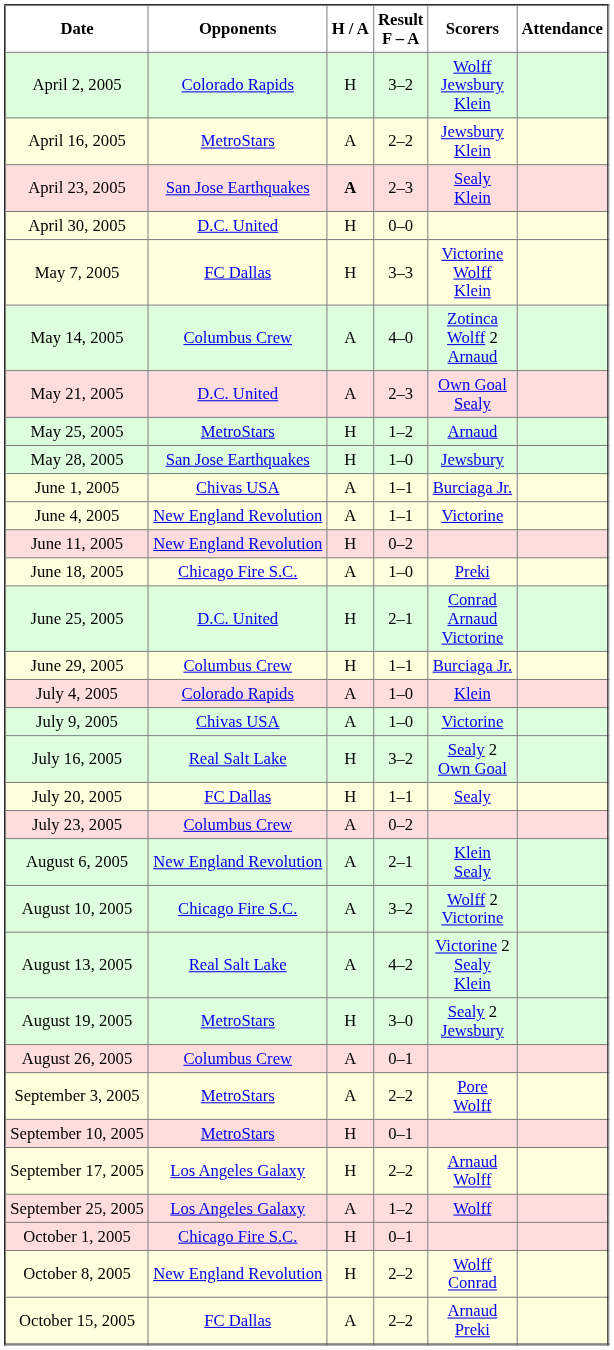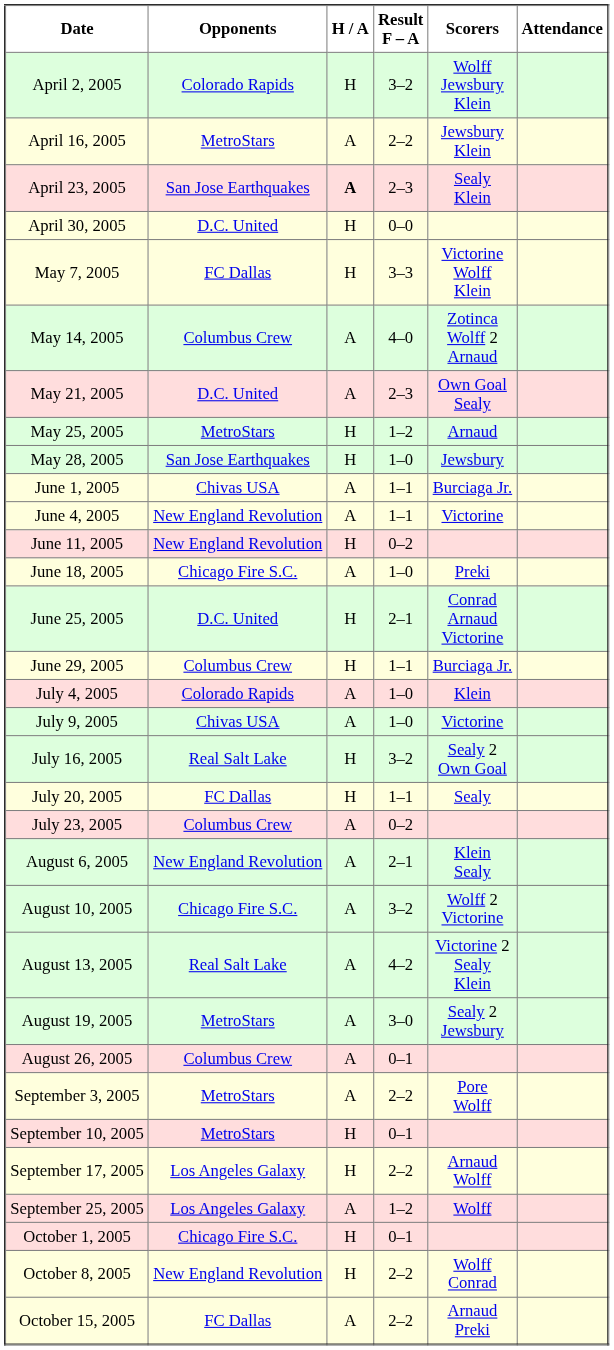 <table border="2" cellpadding="4" style="border-collapse:collapse; text-align:center;">
 <tr>
 <th><strong>Date</strong></th>
 <th><strong>Opponents</strong></th>
 <th><strong>H / A</strong></th>
 <th><strong>Result<br>F – A</strong></th>
 <th><strong>Scorers</strong></th>
 <th><strong>Attendance</strong></th>
 </tr>
 <tr bgcolor="#ddffdd">
 <td>April 2, 2005</td>
 <td><a href='#'>Colorado Rapids</a></td>
 <td>H</td>
 <td>3–2</td>
 <td><a href='#'>Wolff</a> <br> <a href='#'>Jewsbury</a> <br> <a href='#'>Klein</a></td>
 <td></td>
 </tr>
 <tr bgcolor="#ffffdd">
 <td>April 16, 2005</td>
 <td><a href='#'>MetroStars</a></td>
 <td>A</td>
 <td>2–2</td>
 <td><a href='#'>Jewsbury</a> <br> <a href='#'>Klein</a></td>
 <td></td>
 </tr>
 <tr bgcolor="#ffdddd">
 <td>April 23, 2005</td>
 <td><a href='#'>San Jose Earthquakes</a></td>
 <td><strong>A</strong></td>
 <td>2–3</td>
 <td><a href='#'>Sealy</a> <br> <a href='#'>Klein</a></td>
 <td></td>
 </tr>
 <tr bgcolor="#ffffdd">
 <td>April 30, 2005</td>
 <td><a href='#'>D.C. United</a></td>
 <td>H</td>
 <td>0–0</td>
 <td></td>
 <td></td>
 </tr>
 <tr bgcolor="#ffffdd">
 <td>May 7, 2005</td>
 <td><a href='#'>FC Dallas</a></td>
 <td>H</td>
 <td>3–3</td>
 <td><a href='#'>Victorine</a> <br> <a href='#'>Wolff</a> <br> <a href='#'>Klein</a></td>
 <td></td>
 </tr>
 <tr bgcolor="#ddffdd">
 <td>May 14, 2005</td>
 <td><a href='#'>Columbus Crew</a></td>
 <td>A</td>
 <td>4–0</td>
 <td><a href='#'>Zotinca</a> <br> <a href='#'>Wolff</a> 2 <br> <a href='#'>Arnaud</a></td>
 <td></td>
 </tr>
 <tr bgcolor="#ffdddd">
 <td>May 21, 2005</td>
 <td><a href='#'>D.C. United</a></td>
 <td>A</td>
 <td>2–3</td>
 <td><a href='#'>Own Goal</a> <br> <a href='#'>Sealy</a></td>
 <td></td>
 </tr>
 <tr bgcolor="#ddffdd">
 <td>May 25, 2005</td>
 <td><a href='#'>MetroStars</a></td>
 <td>H</td>
 <td>1–2</td>
 <td><a href='#'>Arnaud</a></td>
 <td></td>
 </tr>
 <tr bgcolor="#ddffdd">
 <td>May 28, 2005</td>
 <td><a href='#'>San Jose Earthquakes</a></td>
 <td>H</td>
 <td>1–0</td>
 <td><a href='#'>Jewsbury</a></td>
 <td></td>
 </tr>
 <tr bgcolor="#ffffdd">
 <td>June 1, 2005</td>
 <td><a href='#'>Chivas USA</a></td>
 <td>A</td>
 <td>1–1</td>
 <td><a href='#'>Burciaga Jr.</a></td>
 <td></td>
 </tr>
 <tr bgcolor="#ffffdd">
 <td>June 4, 2005</td>
 <td><a href='#'>New England Revolution</a></td>
 <td>A</td>
 <td>1–1</td>
 <td><a href='#'>Victorine</a></td>
 <td></td>
 </tr>
 <tr bgcolor="#ffdddd">
 <td>June 11, 2005</td>
 <td><a href='#'>New England Revolution</a></td>
 <td>H</td>
 <td>0–2</td>
 <td></td>
 <td></td>
 </tr>
 <tr bgcolor="#ffffdd">
 <td>June 18, 2005</td>
 <td><a href='#'>Chicago Fire S.C.</a></td>
 <td>A</td>
 <td>1–0</td>
 <td><a href='#'>Preki</a></td>
 <td></td>
 </tr>
 <tr bgcolor="#ddffdd">
 <td>June 25, 2005</td>
 <td><a href='#'>D.C. United</a></td>
 <td>H</td>
 <td>2–1</td>
 <td><a href='#'>Conrad</a> <br> <a href='#'>Arnaud</a> <br> <a href='#'>Victorine</a></td>
 <td></td>
 </tr>
 <tr bgcolor="#ffffdd">
 <td>June 29, 2005</td>
 <td><a href='#'>Columbus Crew</a></td>
 <td>H</td>
 <td>1–1</td>
 <td><a href='#'>Burciaga Jr.</a></td>
 <td></td>
 </tr>
 <tr bgcolor="#ffdddd">
 <td>July 4, 2005</td>
 <td><a href='#'>Colorado Rapids</a></td>
 <td>A</td>
 <td>1–0</td>
 <td><a href='#'>Klein</a></td>
 <td></td>
 </tr>
 <tr bgcolor="#ddffdd">
 <td>July 9, 2005</td>
 <td><a href='#'>Chivas USA</a></td>
 <td>A</td>
 <td>1–0</td>
 <td><a href='#'>Victorine</a></td>
 <td></td>
 </tr>
 <tr bgcolor="#ddffdd">
 <td>July 16, 2005</td>
 <td><a href='#'>Real Salt Lake</a></td>
 <td>H</td>
 <td>3–2</td>
 <td><a href='#'>Sealy</a> 2 <br> <a href='#'>Own Goal</a></td>
 <td></td>
 </tr>
 <tr bgcolor="#ffffdd">
 <td>July 20, 2005</td>
 <td><a href='#'>FC Dallas</a></td>
 <td>H</td>
 <td>1–1</td>
 <td><a href='#'>Sealy</a></td>
 <td></td>
 </tr>
 <tr bgcolor="#ffdddd">
 <td>July 23, 2005</td>
 <td><a href='#'>Columbus Crew</a></td>
 <td>A</td>
 <td>0–2</td>
 <td></td>
 <td></td>
 </tr>
 <tr bgcolor="#ddffdd">
 <td>August 6, 2005</td>
 <td><a href='#'>New England Revolution</a></td>
 <td>A</td>
 <td>2–1</td>
 <td><a href='#'>Klein</a> <br> <a href='#'>Sealy</a></td>
 <td></td>
 </tr>
 <tr bgcolor="#ddffdd">
 <td>August 10, 2005</td>
 <td><a href='#'>Chicago Fire S.C.</a></td>
 <td>A</td>
 <td>3–2</td>
 <td><a href='#'>Wolff</a> 2 <br> <a href='#'>Victorine</a></td>
 <td></td>
 </tr>
 <tr bgcolor="#ddffdd">
 <td>August 13, 2005</td>
 <td><a href='#'>Real Salt Lake</a></td>
 <td>A</td>
 <td>4–2</td>
 <td><a href='#'>Victorine</a> 2 <br> <a href='#'>Sealy</a> <br> <a href='#'>Klein</a></td>
 <td></td>
 </tr>
 <tr bgcolor="#ddffdd">
 <td>August 19, 2005</td>
 <td><a href='#'>MetroStars</a></td>
-<td>H</td>
+<td>A</td>
 <td>3–0</td>
 <td><a href='#'>Sealy</a> 2 <br> <a href='#'>Jewsbury</a></td>
 <td></td>
 </tr>
 <tr bgcolor="#ffdddd">
 <td>August 26, 2005</td>
 <td><a href='#'>Columbus Crew</a></td>
 <td>A</td>
 <td>0–1</td>
 <td></td>
 <td></td>
 </tr>
 <tr bgcolor="#ffffdd">
 <td>September 3, 2005</td>
 <td><a href='#'>MetroStars</a></td>
 <td>A</td>
 <td>2–2</td>
 <td><a href='#'>Pore</a> <br> <a href='#'>Wolff</a></td>
 <td></td>
 </tr>
 <tr bgcolor="#ffdddd">
 <td>September 10, 2005</td>
 <td><a href='#'>MetroStars</a></td>
 <td>H</td>
 <td>0–1</td>
 <td></td>
 <td></td>
 </tr>
 <tr bgcolor="#ffffdd">
 <td>September 17, 2005</td>
 <td><a href='#'>Los Angeles Galaxy</a></td>
 <td>H</td>
 <td>2–2</td>
 <td><a href='#'>Arnaud</a> <br> <a href='#'>Wolff</a></td>
 <td></td>
 </tr>
 <tr bgcolor="#ffdddd">
 <td>September 25, 2005</td>
 <td><a href='#'>Los Angeles Galaxy</a></td>
 <td>A</td>
 <td>1–2</td>
 <td><a href='#'>Wolff</a></td>
 <td></td>
 </tr>
 <tr bgcolor="#ffdddd">
 <td>October 1, 2005</td>
 <td><a href='#'>Chicago Fire S.C.</a></td>
 <td>H</td>
 <td>0–1</td>
 <td></td>
 <td></td>
 </tr>
 <tr bgcolor="#ffffdd">
 <td>October 8, 2005</td>
 <td><a href='#'>New England Revolution</a></td>
 <td>H</td>
 <td>2–2</td>
 <td><a href='#'>Wolff</a> <br> <a href='#'>Conrad</a></td>
 <td></td>
 </tr>
 <tr bgcolor="#ffffdd">
 <td>October 15, 2005</td>
 <td><a href='#'>FC Dallas</a></td>
 <td>A</td>
 <td>2–2</td>
 <td><a href='#'>Arnaud</a> <br> <a href='#'>Preki</a></td>
 <td></td>
 </tr>
 </table>
